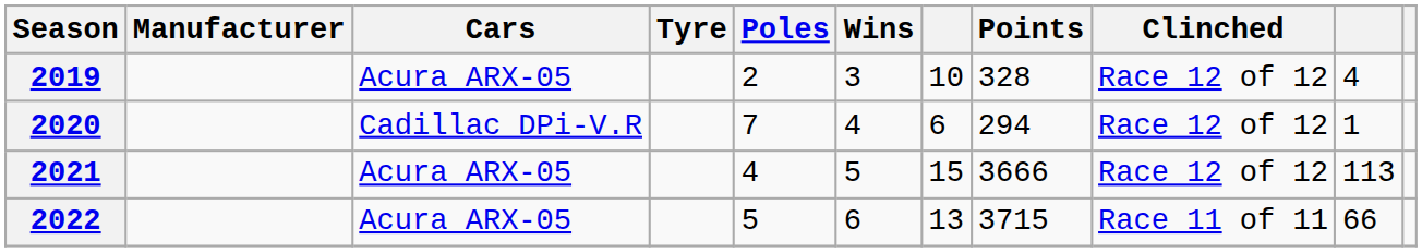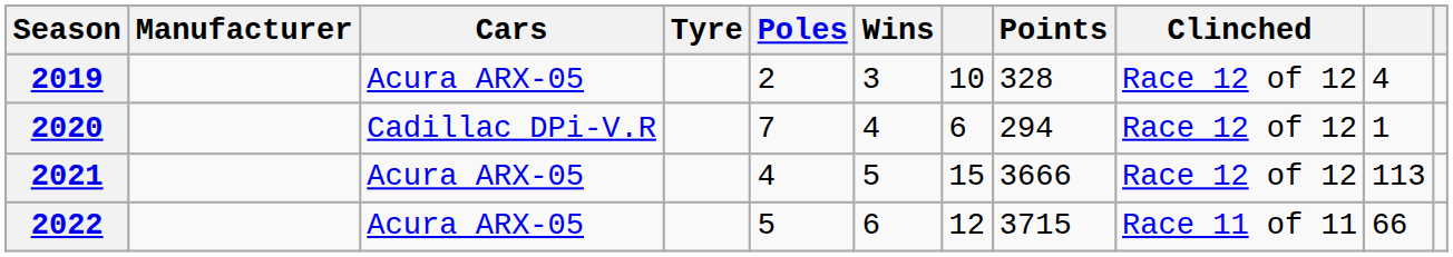 <table class="wikitable">
 <tr>
 <th>Season</th>
 <th>Manufacturer</th>
 <th>Cars</th>
 <th>Tyre</th>
 <th><a href='#'>Poles</a></th>
 <th>Wins</th>
 <th></th>
 <th>Points</th>
 <th>Clinched</th>
 <th></th>
 <th></th>
 </tr>
 <tr>
 <th><a href='#'>2019</a></th>
 <td></td>
 <td><a href='#'>Acura ARX-05</a></td>
 <td></td>
 <td>2</td>
 <td>3</td>
 <td>10</td>
 <td>328</td>
 <td><a href='#'>Race 12</a> of 12</td>
 <td>4</td>
 <td></td>
 </tr>
 <tr>
 <th><a href='#'>2020</a></th>
 <td></td>
 <td><a href='#'>Cadillac DPi-V.R</a></td>
 <td></td>
 <td>7</td>
 <td>4</td>
 <td>6</td>
 <td>294</td>
 <td><a href='#'>Race 12</a> of 12</td>
 <td>1</td>
 <td></td>
 </tr>
 <tr>
 <th><a href='#'>2021</a></th>
 <td></td>
 <td><a href='#'>Acura ARX-05</a></td>
 <td></td>
 <td>4</td>
 <td>5</td>
 <td>15</td>
 <td>3666</td>
 <td><a href='#'>Race 12</a> of 12</td>
 <td>113</td>
 <td></td>
 </tr>
 <tr>
 <th><a href='#'>2022</a></th>
 <td></td>
 <td><a href='#'>Acura ARX-05</a></td>
 <td></td>
 <td>5</td>
 <td>6</td>
-<td>13</td>
+<td>12</td>
 <td>3715</td>
 <td><a href='#'>Race 11</a> of 11</td>
 <td>66</td>
 <td></td>
 </tr>
 </table>
